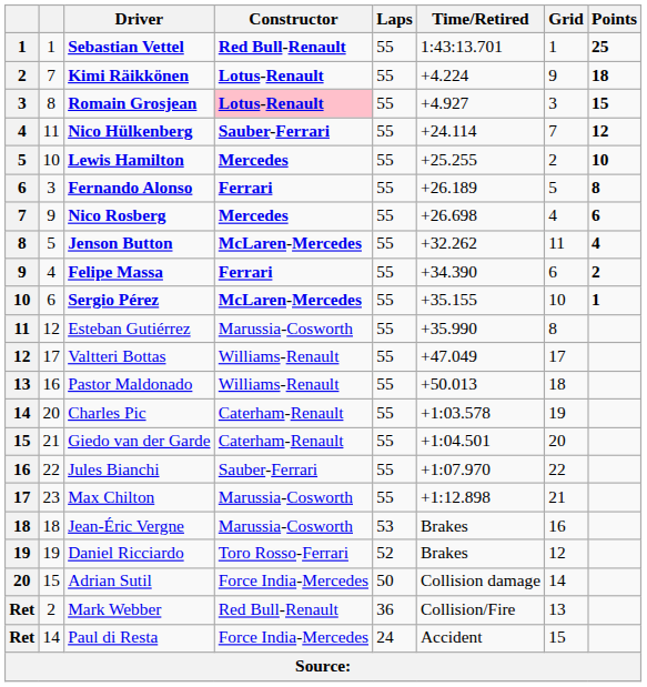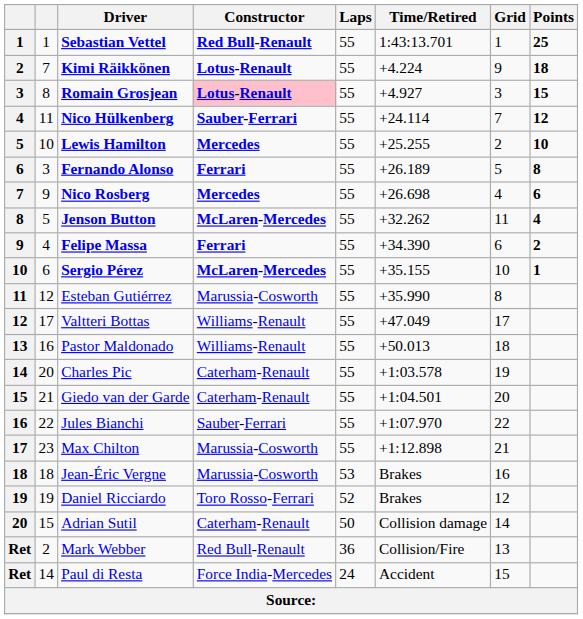 <table class="wikitable" style="font-size: 85%">
 <tr>
 <th></th>
 <th></th>
 <th>Driver</th>
 <th>Constructor</th>
 <th>Laps</th>
 <th>Time/Retired</th>
 <th>Grid</th>
 <th>Points</th>
 </tr>
 <tr>
 <th>1</th>
 <td align="center">1</td>
 <td> <strong><a href='#'>Sebastian Vettel</a></strong></td>
 <td><strong><a href='#'>Red Bull</a>-<a href='#'>Renault</a></strong></td>
 <td>55</td>
 <td>1:43:13.701</td>
 <td>1</td>
 <td><strong>25</strong></td>
 </tr>
 <tr>
 <th>2</th>
 <td align="center">7</td>
 <td> <strong><a href='#'>Kimi Räikkönen</a></strong></td>
 <td><strong><a href='#'>Lotus</a>-<a href='#'>Renault</a></strong></td>
 <td>55</td>
 <td>+4.224</td>
 <td>9</td>
 <td><strong>18</strong></td>
 </tr>
 <tr>
 <th>3</th>
 <td align="center">8</td>
 <td> <strong><a href='#'>Romain Grosjean</a></strong></td>
 <td style="background: pink;"><strong><a href='#'>Lotus</a>-<a href='#'>Renault</a></strong></td>
 <td>55</td>
 <td>+4.927</td>
 <td>3</td>
 <td><strong>15</strong></td>
 </tr>
 <tr>
 <th>4</th>
 <td align="center">11</td>
 <td> <strong><a href='#'>Nico Hülkenberg</a></strong></td>
 <td><strong><a href='#'>Sauber</a>-<a href='#'>Ferrari</a></strong></td>
 <td>55</td>
 <td>+24.114</td>
 <td>7</td>
 <td><strong>12</strong></td>
 </tr>
 <tr>
 <th>5</th>
 <td align="center">10</td>
 <td> <strong><a href='#'>Lewis Hamilton</a></strong></td>
 <td><strong><a href='#'>Mercedes</a></strong></td>
 <td>55</td>
 <td>+25.255</td>
 <td>2</td>
 <td><strong>10</strong></td>
 </tr>
 <tr>
 <th>6</th>
 <td align="center">3</td>
 <td> <strong><a href='#'>Fernando Alonso</a></strong></td>
 <td><strong><a href='#'>Ferrari</a></strong></td>
 <td>55</td>
 <td>+26.189</td>
 <td>5</td>
 <td><strong>8</strong></td>
 </tr>
 <tr>
 <th>7</th>
 <td align="center">9</td>
 <td> <strong><a href='#'>Nico Rosberg</a></strong></td>
 <td><strong><a href='#'>Mercedes</a></strong></td>
 <td>55</td>
 <td>+26.698</td>
 <td>4</td>
 <td><strong>6</strong></td>
 </tr>
 <tr>
 <th>8</th>
 <td align="center">5</td>
 <td> <strong><a href='#'>Jenson Button</a></strong></td>
 <td><strong><a href='#'>McLaren</a>-<a href='#'>Mercedes</a></strong></td>
 <td>55</td>
 <td>+32.262</td>
 <td>11</td>
 <td><strong>4</strong></td>
 </tr>
 <tr>
 <th>9</th>
 <td align="center">4</td>
 <td> <strong><a href='#'>Felipe Massa</a></strong></td>
 <td><strong><a href='#'>Ferrari</a></strong></td>
 <td>55</td>
 <td>+34.390</td>
 <td>6</td>
 <td><strong>2</strong></td>
 </tr>
 <tr>
 <th>10</th>
 <td align="center">6</td>
 <td> <strong><a href='#'>Sergio Pérez</a></strong></td>
 <td><strong><a href='#'>McLaren</a>-<a href='#'>Mercedes</a></strong></td>
 <td>55</td>
 <td>+35.155</td>
 <td>10</td>
 <td><strong>1</strong></td>
 </tr>
 <tr>
 <th>11</th>
 <td align="center">12</td>
 <td> <a href='#'>Esteban Gutiérrez</a></td>
 <td><a href='#'>Marussia</a>-<a href='#'>Cosworth</a></td>
 <td>55</td>
 <td>+35.990</td>
 <td>8</td>
 <td></td>
 </tr>
 <tr>
 <th>12</th>
 <td align="center">17</td>
 <td> <a href='#'>Valtteri Bottas</a></td>
 <td><a href='#'>Williams</a>-<a href='#'>Renault</a></td>
 <td>55</td>
 <td>+47.049</td>
 <td>17</td>
 <td></td>
 </tr>
 <tr>
 <th>13</th>
 <td align="center">16</td>
 <td> <a href='#'>Pastor Maldonado</a></td>
 <td><a href='#'>Williams</a>-<a href='#'>Renault</a></td>
 <td>55</td>
 <td>+50.013</td>
 <td>18</td>
 <td></td>
 </tr>
 <tr>
 <th>14</th>
 <td align="center">20</td>
 <td> <a href='#'>Charles Pic</a></td>
 <td><a href='#'>Caterham</a>-<a href='#'>Renault</a></td>
 <td>55</td>
 <td>+1:03.578</td>
 <td>19</td>
 <td></td>
 </tr>
 <tr>
 <th>15</th>
 <td align="center">21</td>
 <td> <a href='#'>Giedo van der Garde</a></td>
 <td><a href='#'>Caterham</a>-<a href='#'>Renault</a></td>
 <td>55</td>
 <td>+1:04.501</td>
 <td>20</td>
 <td></td>
 </tr>
 <tr>
 <th>16</th>
 <td align="center">22</td>
 <td> <a href='#'>Jules Bianchi</a></td>
 <td><a href='#'>Sauber</a>-<a href='#'>Ferrari</a></td>
 <td>55</td>
 <td>+1:07.970</td>
 <td>22</td>
 <td></td>
 </tr>
 <tr>
 <th>17</th>
 <td align="center">23</td>
 <td> <a href='#'>Max Chilton</a></td>
 <td><a href='#'>Marussia</a>-<a href='#'>Cosworth</a></td>
 <td>55</td>
 <td>+1:12.898</td>
 <td>21</td>
 <td></td>
 </tr>
 <tr>
 <th>18</th>
 <td align="center">18</td>
 <td> <a href='#'>Jean-Éric Vergne</a></td>
 <td><a href='#'>Marussia</a>-<a href='#'>Cosworth</a></td>
 <td>53</td>
 <td>Brakes</td>
 <td>16</td>
 <td></td>
 </tr>
 <tr>
 <th>19</th>
 <td align="center">19</td>
 <td> <a href='#'>Daniel Ricciardo</a></td>
 <td><a href='#'>Toro Rosso</a>-<a href='#'>Ferrari</a></td>
 <td>52</td>
 <td>Brakes</td>
 <td>12</td>
 <td></td>
 </tr>
 <tr>
 <th>20</th>
 <td align="center">15</td>
 <td> <a href='#'>Adrian Sutil</a></td>
-<td><a href='#'>Force India</a>-<a href='#'>Mercedes</a></td>
+<td><a href='#'>Caterham</a>-<a href='#'>Renault</a></td>
 <td>50</td>
 <td>Collision damage</td>
 <td>14</td>
 <td></td>
 </tr>
 <tr>
 <th>Ret</th>
 <td align="center">2</td>
 <td> <a href='#'>Mark Webber</a></td>
 <td><a href='#'>Red Bull</a>-<a href='#'>Renault</a></td>
 <td>36</td>
 <td>Collision/Fire</td>
 <td>13</td>
 <td></td>
 </tr>
 <tr>
 <th>Ret</th>
 <td align="center">14</td>
 <td> <a href='#'>Paul di Resta</a></td>
 <td><a href='#'>Force India</a>-<a href='#'>Mercedes</a></td>
 <td>24</td>
 <td>Accident</td>
 <td>15</td>
 <td></td>
 </tr>
 <tr>
 <th colspan=8>Source:</th>
 </tr>
 <tr>
 </tr>
 </table>
